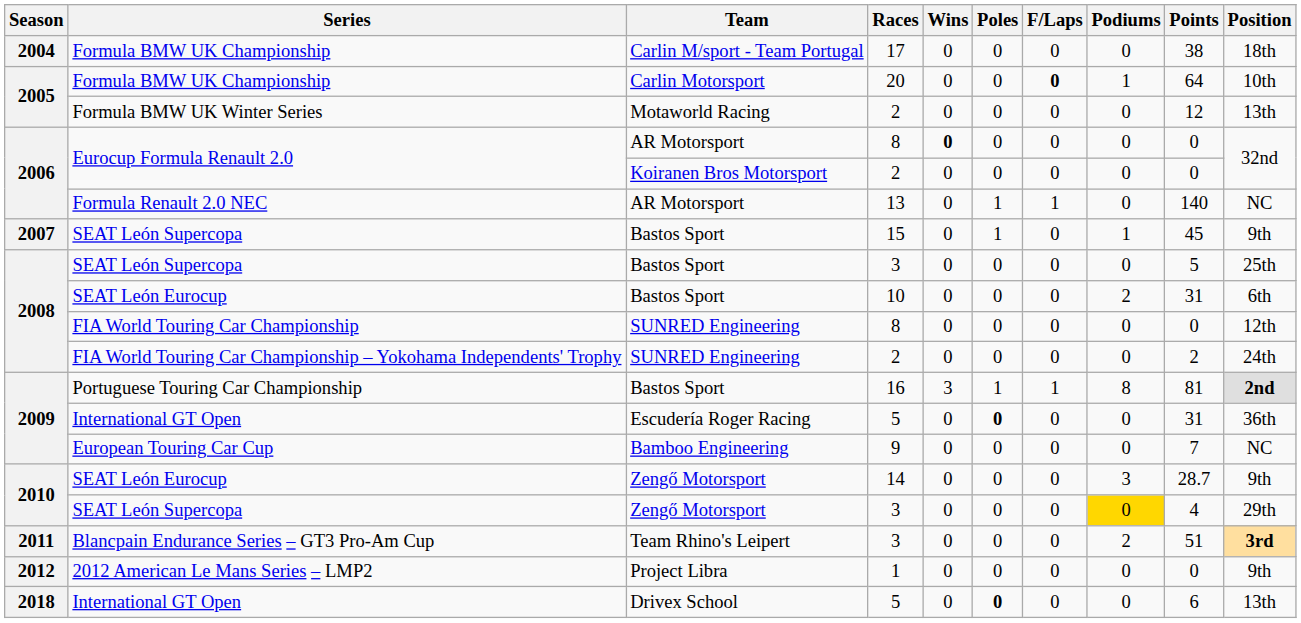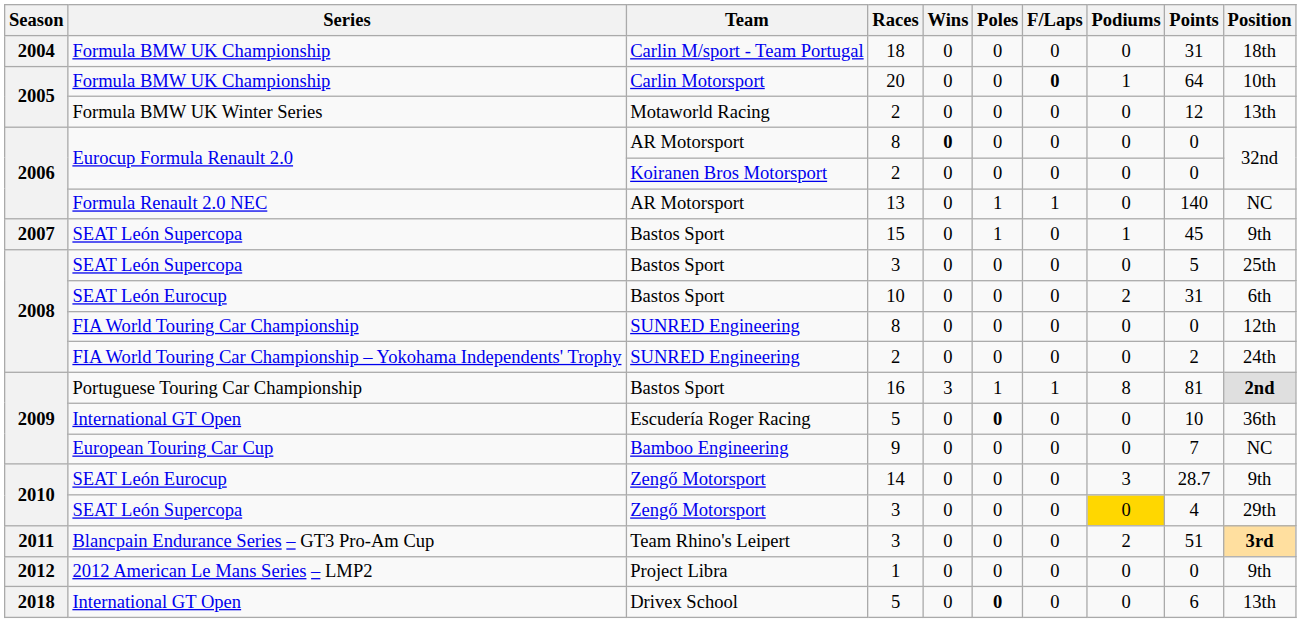 <table class="wikitable" style="font-size: 90%; text-align:center">
 <tr>
 <th>Season</th>
 <th>Series</th>
 <th>Team</th>
 <th>Races</th>
 <th>Wins</th>
 <th>Poles</th>
 <th>F/Laps</th>
 <th>Podiums</th>
 <th>Points</th>
 <th>Position</th>
 </tr>
 <tr>
 <th>2004</th>
 <td align="left"><a href='#'>Formula BMW UK Championship</a></td>
 <td align="left"><a href='#'>Carlin M/sport - Team Portugal</a></td>
-<td>17</td>
+<td>18</td>
 <td>0</td>
 <td>0</td>
 <td>0</td>
 <td>0</td>
-<td>38</td>
+<td>31</td>
 <td>18th</td>
 </tr>
 <tr>
 <th rowspan="2">2005</th>
 <td align="left"><a href='#'>Formula BMW UK Championship</a></td>
 <td align="left"><a href='#'>Carlin Motorsport</a></td>
 <td>20</td>
 <td>0</td>
 <td>0</td>
 <td><strong>0</strong></td>
 <td>1</td>
 <td>64</td>
 <td>10th</td>
 </tr>
 <tr>
 <td align="left">Formula BMW UK Winter Series</td>
 <td align="left">Motaworld Racing</td>
 <td>2</td>
 <td>0</td>
 <td>0</td>
 <td>0</td>
 <td>0</td>
 <td>12</td>
 <td>13th</td>
 </tr>
 <tr>
 <th rowspan="3">2006</th>
 <td rowspan="2" align="left"><a href='#'>Eurocup Formula Renault 2.0</a></td>
 <td align="left">AR Motorsport</td>
 <td align="center">8</td>
 <td><strong>0</strong></td>
 <td>0</td>
 <td>0</td>
 <td>0</td>
 <td>0</td>
 <td rowspan="2">32nd</td>
 </tr>
 <tr>
 <td align="left"><a href='#'>Koiranen Bros Motorsport</a></td>
 <td>2</td>
 <td>0</td>
 <td>0</td>
 <td>0</td>
 <td>0</td>
 <td>0</td>
 </tr>
 <tr>
 <td align="left"><a href='#'>Formula Renault 2.0 NEC</a></td>
 <td align="left">AR Motorsport</td>
 <td>13</td>
 <td>0</td>
 <td>1</td>
 <td>1</td>
 <td>0</td>
 <td>140</td>
 <td>NC</td>
 </tr>
 <tr>
 <th>2007</th>
 <td align="left"><a href='#'>SEAT León Supercopa</a></td>
 <td align="left">Bastos Sport</td>
 <td>15</td>
 <td>0</td>
 <td>1</td>
 <td>0</td>
 <td>1</td>
 <td>45</td>
 <td>9th</td>
 </tr>
 <tr>
 <th rowspan="4">2008</th>
 <td align="left"><a href='#'>SEAT León Supercopa</a></td>
 <td align="left">Bastos Sport</td>
 <td>3</td>
 <td>0</td>
 <td>0</td>
 <td>0</td>
 <td>0</td>
 <td>5</td>
 <td>25th</td>
 </tr>
 <tr>
 <td align="left"><a href='#'>SEAT León Eurocup</a></td>
 <td align="left">Bastos Sport</td>
 <td align="center">10</td>
 <td>0</td>
 <td>0</td>
 <td>0</td>
 <td>2</td>
 <td>31</td>
 <td>6th</td>
 </tr>
 <tr>
 <td align="left"><a href='#'>FIA World Touring Car Championship</a></td>
 <td align="left"><a href='#'>SUNRED Engineering</a></td>
 <td>8</td>
 <td>0</td>
 <td>0</td>
 <td>0</td>
 <td>0</td>
 <td>0</td>
 <td>12th</td>
 </tr>
 <tr>
 <td align="left"><a href='#'>FIA World Touring Car Championship – Yokohama Independents' Trophy</a></td>
 <td align="left"><a href='#'>SUNRED Engineering</a></td>
 <td>2</td>
 <td>0</td>
 <td>0</td>
 <td>0</td>
 <td>0</td>
 <td>2</td>
 <td>24th</td>
 </tr>
 <tr>
 <th rowspan="3">2009</th>
 <td align="left">Portuguese Touring Car Championship</td>
 <td align="left">Bastos Sport</td>
 <td>16</td>
 <td>3</td>
 <td>1</td>
 <td>1</td>
 <td>8</td>
 <td>81</td>
 <td style="background:#DFDFDF;"><strong>2nd</strong></td>
 </tr>
 <tr>
 <td align="left"><a href='#'>International GT Open</a></td>
 <td align="left">Escudería Roger Racing</td>
 <td>5</td>
 <td>0</td>
 <td><strong>0</strong></td>
 <td>0</td>
 <td>0</td>
-<td>31</td>
+<td>10</td>
 <td>36th</td>
 </tr>
 <tr>
 <td align="left"><a href='#'>European Touring Car Cup</a></td>
 <td align="left"><a href='#'>Bamboo Engineering</a></td>
 <td>9</td>
 <td>0</td>
 <td>0</td>
 <td>0</td>
 <td>0</td>
 <td>7</td>
 <td>NC</td>
 </tr>
 <tr>
 <th rowspan="2">2010</th>
 <td align="left"><a href='#'>SEAT León Eurocup</a></td>
 <td align="left"><a href='#'>Zengő Motorsport</a></td>
 <td>14</td>
 <td>0</td>
 <td>0</td>
 <td>0</td>
 <td>3</td>
 <td>28.7</td>
 <td>9th</td>
 </tr>
 <tr>
 <td align="left"><a href='#'>SEAT León Supercopa</a></td>
 <td align="left"><a href='#'>Zengő Motorsport</a></td>
 <td>3</td>
 <td>0</td>
 <td>0</td>
 <td>0</td>
 <td style="background: gold;">0</td>
 <td>4</td>
 <td>29th</td>
 </tr>
 <tr>
 <th>2011</th>
 <td align="left"><a href='#'>Blancpain Endurance Series</a> <a href='#'>–</a> GT3 Pro-Am Cup</td>
 <td align="left">Team Rhino's Leipert</td>
 <td>3</td>
 <td>0</td>
 <td>0</td>
 <td>0</td>
 <td>2</td>
 <td>51</td>
 <td style="background:#FFDF9F;"><strong>3rd</strong></td>
 </tr>
 <tr>
 <th>2012</th>
 <td align="left"><a href='#'>2012 American Le Mans Series</a> <a href='#'>–</a> LMP2</td>
 <td align="left">Project Libra</td>
 <td>1</td>
 <td>0</td>
 <td>0</td>
 <td>0</td>
 <td>0</td>
 <td>0</td>
 <td>9th</td>
 </tr>
 <tr>
 <th>2018</th>
 <td align="left"><a href='#'>International GT Open</a></td>
 <td align="left">Drivex School</td>
 <td>5</td>
 <td>0</td>
 <td><strong>0</strong></td>
 <td>0</td>
 <td>0</td>
 <td>6</td>
 <td>13th</td>
 </tr>
 </table>
